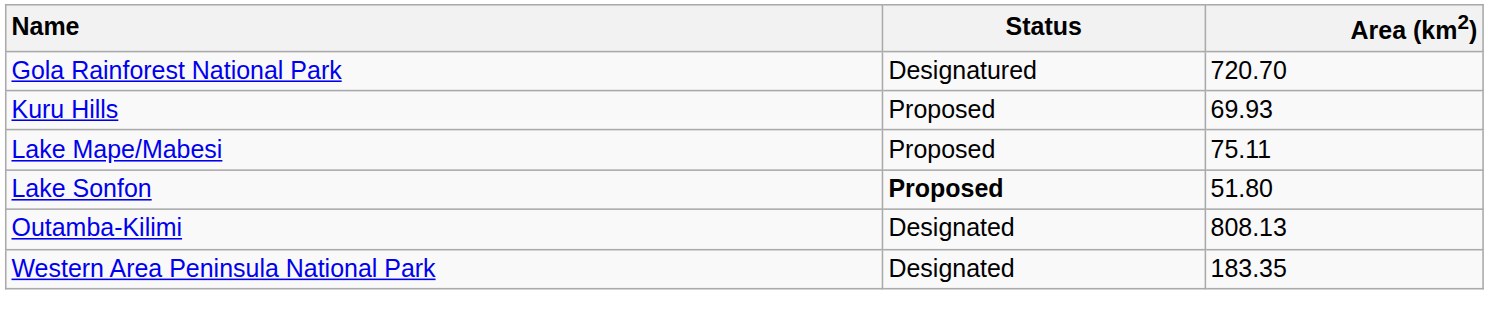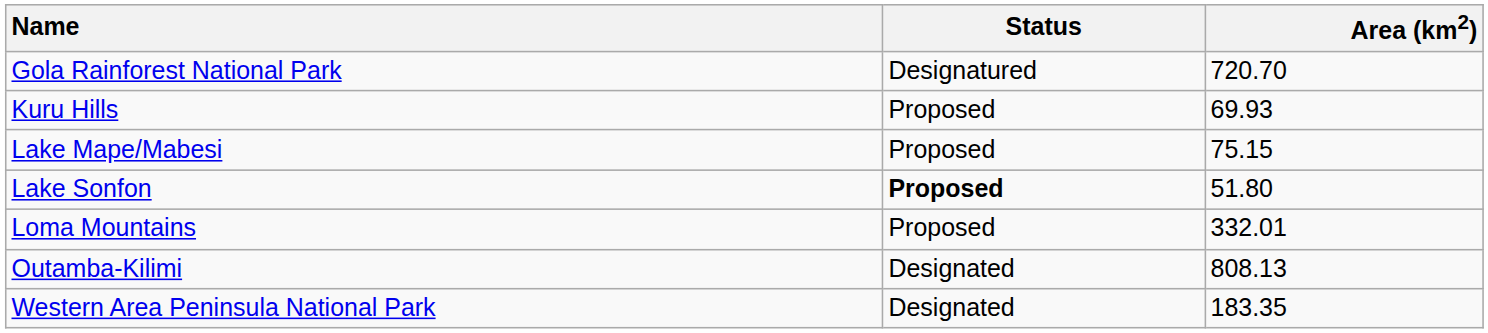 <table width="75%" class="wikitable" style="margin:0 0 1em 1em; clear:right; text-align:left" cellspacing="10" cellpadding="5">
 <tr>
 <th style="text-align:left">Name</th>
 <th style="text-align:centre">Status</th>
 <th style="text-align:right">Area (km<sup>2</sup>)</th>
 </tr>
 <tr ---->
 <td><a href='#'>Gola Rainforest National Park</a></td>
 <td>Designatured</td>
 <td alight=left>720.70</td>
 </tr>
 <tr ---->
 <td><a href='#'>Kuru Hills</a></td>
 <td>Proposed</td>
 <td align=left>69.93</td>
 </tr>
 <tr ---->
 <td><a href='#'>Lake Mape/Mabesi</a></td>
 <td>Proposed</td>
-<td align=left>75.11</td>
+<td align=left>75.15</td>
 </tr>
 <tr ---->
 <td><a href='#'>Lake Sonfon</a></td>
 <td><strong>Proposed</strong></td>
 <td align=left>51.80</td>
+</tr>
+<tr ---->
+<td><a href='#'>Loma Mountains</a></td>
+<td>Proposed</td>
+<td align=left>332.01</td>
 </tr>
 <tr ---->
 <td><a href='#'>Outamba-Kilimi</a></td>
 <td>Designated</td>
 <td align=left>808.13</td>
 </tr>
 <tr ---->
 <td><a href='#'>Western Area Peninsula National Park</a></td>
 <td>Designated</td>
 <td align=left>183.35</td>
 </tr>
 </table>
